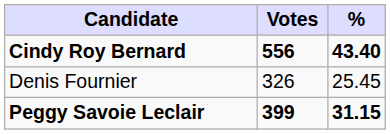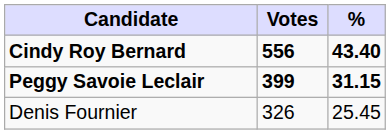 <table class="wikitable">
 <tr>
 <th style="background:#ddf; width:200px;">Candidate</th>
 <th style="background:#ddf; width:50px;">Votes</th>
 <th style="background:#ddf; width:30px;">%</th>
 </tr>
 <tr>
 <td><strong>Cindy Roy Bernard</strong></td>
 <td><strong>556</strong></td>
 <td><strong>43.40</strong></td>
 </tr>
 <tr>
+<td><strong>Peggy Savoie Leclair</strong></td>
+<td><strong>399</strong></td>
+<td><strong>31.15</strong></td>
+</tr>
+<tr>
 <td>Denis Fournier</td>
 <td>326</td>
 <td>25.45</td>
 </tr>
-<tr>
-<td><strong>Peggy Savoie Leclair</strong></td>
-<td><strong>399</strong></td>
-<td><strong>31.15</strong></td>
-</tr>
 </table>
